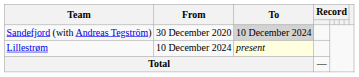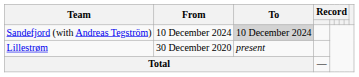 <table class=wikitable style="text-align:center">
 <tr>
 <th rowspan=2>Team</th>
 <th rowspan=2>From</th>
 <th rowspan=2>To</th>
 <th colspan=5>Record</th>
 <th rowspan=2></th>
 </tr>
 <tr>
 <th></th>
 <th></th>
 <th></th>
 <th></th>
 <th></th>
 </tr>
 <tr>
 <td align=left><a href='#'>Sandefjord</a> (with <a href='#'>Andreas Tegström</a>)</td>
-<td align=left>30 December 2020</td>
+<td align=left>10 December 2024</td>
 <td align=left style="background: lightgrey;">10 December 2024<br></td>
 <td></td>
 </tr>
 <tr>
 <td align=left><a href='#'>Lillestrøm</a></td>
-<td align=left>10 December 2024</td>
-<td align=left style="background: lightyellow;"><em>present</em><br></td>
+<td align=left>30 December 2020</td>
+<td align=left><em>present</em><br></td>
 <td></td>
 </tr>
 <tr>
 <th colspan=3>Total<br></th>
 <td>—</td>
 </tr>
 </table>
